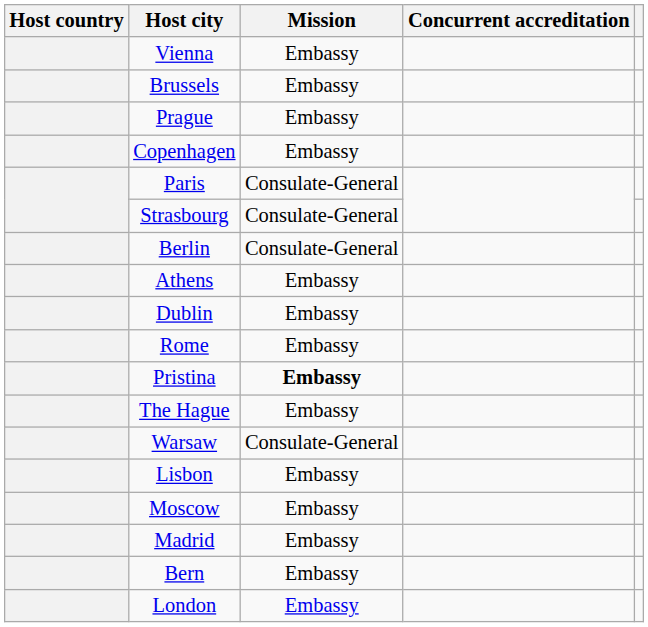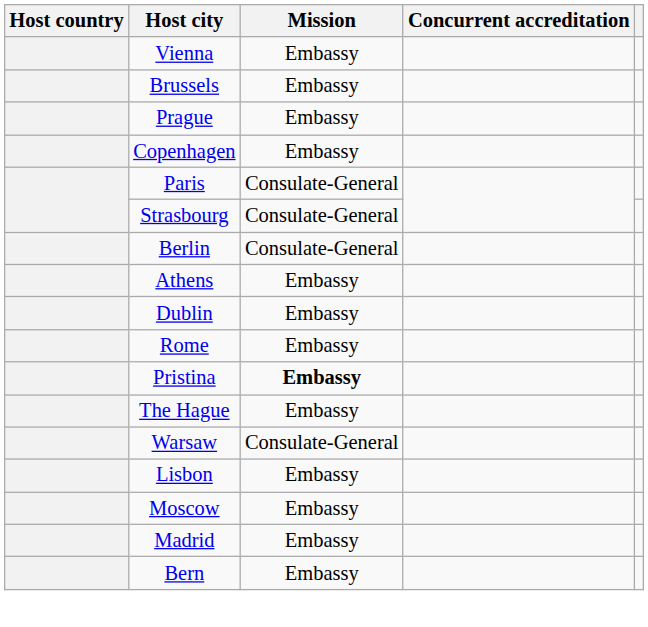 <table class="wikitable plainrowheaders" style="text-align:center;">
 <tr>
 <th scope="col">Host country</th>
 <th scope="col">Host city</th>
 <th scope="col">Mission</th>
 <th scope="col">Concurrent accreditation</th>
 <th scope="col"></th>
 </tr>
 <tr>
 <th scope="row"></th>
 <td><a href='#'>Vienna</a></td>
 <td>Embassy</td>
 <td></td>
 <td></td>
 </tr>
 <tr>
 <th scope="row"></th>
 <td><a href='#'>Brussels</a></td>
 <td>Embassy</td>
 <td></td>
 <td></td>
 </tr>
 <tr>
 <th scope="row"></th>
 <td><a href='#'>Prague</a></td>
 <td>Embassy</td>
 <td></td>
 <td></td>
 </tr>
 <tr>
 <th scope="row"></th>
 <td><a href='#'>Copenhagen</a></td>
 <td>Embassy</td>
 <td></td>
 <td></td>
 </tr>
 <tr>
 <th scope="row" rowspan="2"></th>
 <td><a href='#'>Paris</a></td>
 <td>Consulate-General</td>
 <td rowspan="2"></td>
 <td></td>
 </tr>
 <tr>
 <td><a href='#'>Strasbourg</a></td>
 <td>Consulate-General</td>
 <td></td>
 </tr>
 <tr>
 <th scope="row"></th>
 <td><a href='#'>Berlin</a></td>
 <td>Consulate-General</td>
 <td></td>
 <td></td>
 </tr>
 <tr>
 <th scope="row"></th>
 <td><a href='#'>Athens</a></td>
 <td>Embassy</td>
 <td></td>
 <td></td>
 </tr>
 <tr>
 <th scope="row"></th>
 <td><a href='#'>Dublin</a></td>
 <td>Embassy</td>
 <td></td>
 <td></td>
 </tr>
 <tr>
 <th scope="row"></th>
 <td><a href='#'>Rome</a></td>
 <td>Embassy</td>
 <td></td>
 <td></td>
 </tr>
 <tr>
 <th scope="row"></th>
 <td><a href='#'>Pristina</a></td>
 <td><strong>Embassy</strong></td>
 <td></td>
 <td></td>
 </tr>
 <tr>
 <th scope="row"></th>
 <td><a href='#'>The Hague</a></td>
 <td>Embassy</td>
 <td></td>
 <td></td>
 </tr>
 <tr>
 <th scope="row"></th>
 <td><a href='#'>Warsaw</a></td>
 <td>Consulate-General</td>
 <td></td>
 <td></td>
 </tr>
 <tr>
 <th scope="row"></th>
 <td><a href='#'>Lisbon</a></td>
 <td>Embassy</td>
 <td></td>
 <td></td>
 </tr>
 <tr>
 <th scope="row"></th>
 <td><a href='#'>Moscow</a></td>
 <td>Embassy</td>
 <td></td>
 <td></td>
 </tr>
 <tr>
 <th scope="row"></th>
 <td><a href='#'>Madrid</a></td>
 <td>Embassy</td>
 <td></td>
 <td></td>
 </tr>
 <tr>
 <th scope="row"></th>
 <td><a href='#'>Bern</a></td>
 <td>Embassy</td>
 <td></td>
 <td></td>
 </tr>
-<tr>
-<th scope="row"></th>
-<td><a href='#'>London</a></td>
-<td><a href='#'>Embassy</a></td>
-<td></td>
-<td></td>
-</tr>
 </table>
